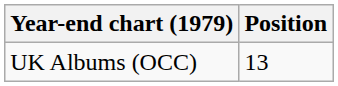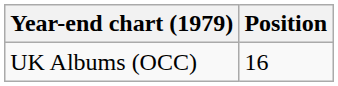 <table class="wikitable">
 <tr>
 <th>Year-end chart (1979)</th>
 <th>Position</th>
 </tr>
 <tr>
 <td>UK Albums (OCC)</td>
-<td>13</td>
+<td>16</td>
 </tr>
 </table>
